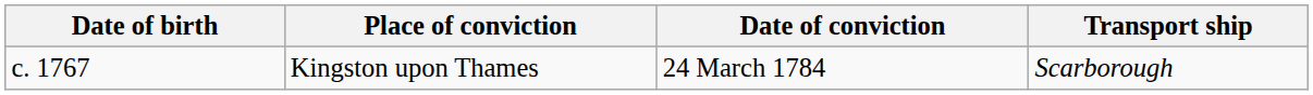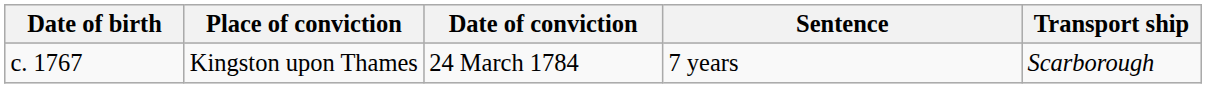 <table class="wikitable sortable plainrowheaders" style="width=1024px;">
 <tr>
 <th style="width: 15%;">Date of birth</th>
 <th style="width: 20%;">Place of conviction</th>
 <th style="width: 20%;">Date of conviction</th>
+<th style="width: 30%;">Sentence</th>
 <th style="width: 15%;">Transport ship</th>
 </tr>
 <tr>
 <td>c. 1767</td>
 <td>Kingston upon Thames</td>
 <td>24 March 1784</td>
+<td>7 years</td>
 <td><em>Scarborough</em></td>
 </tr>
 </table>
